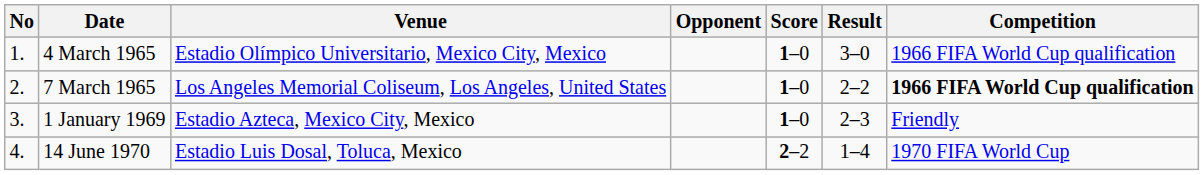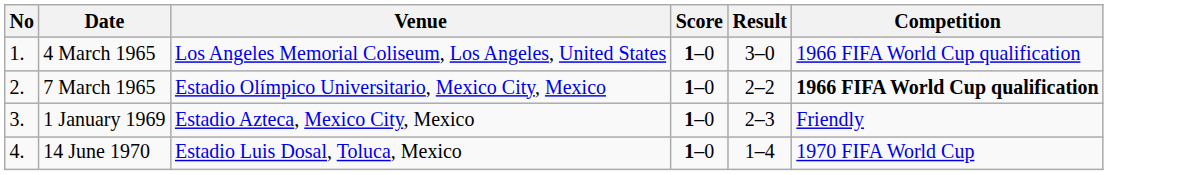 <table class="wikitable" style="font-size:85%;">
 <tr>
 <th>No</th>
 <th>Date</th>
 <th>Venue</th>
-<th>Opponent</th>
 <th>Score</th>
 <th>Result</th>
 <th>Competition</th>
 </tr>
 <tr>
 <td>1.</td>
 <td>4 March 1965</td>
-<td><a href='#'>Estadio Olímpico Universitario</a>, <a href='#'>Mexico City</a>, <a href='#'>Mexico</a></td>
-<td></td>
+<td><a href='#'>Los Angeles Memorial Coliseum</a>, <a href='#'>Los Angeles</a>, <a href='#'>United States</a></td>
 <td align=center><strong>1</strong>–0</td>
 <td align=center>3–0</td>
 <td><a href='#'>1966 FIFA World Cup qualification</a></td>
 </tr>
 <tr>
 <td>2.</td>
 <td>7 March 1965</td>
-<td><a href='#'>Los Angeles Memorial Coliseum</a>, <a href='#'>Los Angeles</a>, <a href='#'>United States</a></td>
-<td></td>
+<td><a href='#'>Estadio Olímpico Universitario</a>, <a href='#'>Mexico City</a>, <a href='#'>Mexico</a></td>
 <td align=center><strong>1</strong>–0</td>
 <td align=center>2–2</td>
 <td><strong>1966 FIFA World Cup qualification</strong></td>
 </tr>
 <tr>
 <td>3.</td>
 <td>1 January 1969</td>
 <td><a href='#'>Estadio Azteca</a>, <a href='#'>Mexico City</a>, Mexico</td>
-<td></td>
 <td align=center><strong>1</strong>–0</td>
 <td align=center>2–3</td>
 <td><a href='#'>Friendly</a></td>
 </tr>
 <tr>
 <td>4.</td>
 <td>14 June 1970</td>
 <td><a href='#'>Estadio Luis Dosal</a>, <a href='#'>Toluca</a>, Mexico</td>
-<td></td>
-<td align=center><strong>2</strong>–2</td>
+<td align=center><strong>1</strong>–0</td>
 <td align=center>1–4</td>
 <td><a href='#'>1970 FIFA World Cup</a></td>
 </tr>
 </table>
